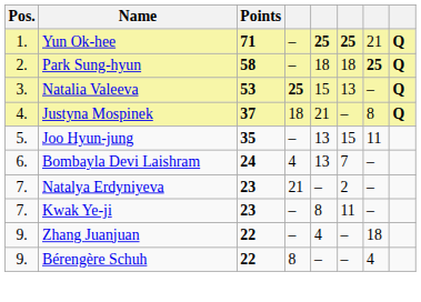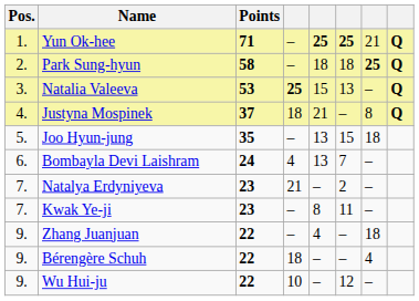 <table class="wikitable">
 <tr>
 <th width=10px>Pos.</th>
 <th width=200px>Name</th>
 <th width=20px>Points</th>
 <th width=20px></th>
 <th width=20px></th>
 <th width=20px></th>
 <th width=20px></th>
 <th width=20px></th>
 </tr>
 <tr style="background:#f7f6a8;">
 <td align=center>1.</td>
 <td> <a href='#'>Yun Ok-hee</a></td>
 <td><strong>71</strong></td>
 <td>–</td>
 <td><strong>25</strong></td>
 <td><strong>25</strong></td>
 <td>21</td>
 <td><strong>Q</strong></td>
 </tr>
 <tr style="background:#f7f6a8;">
 <td align=center>2.</td>
 <td> <a href='#'>Park Sung-hyun</a></td>
 <td><strong>58</strong></td>
 <td>–</td>
 <td>18</td>
 <td>18</td>
 <td><strong>25</strong></td>
 <td><strong>Q</strong></td>
 </tr>
 <tr style="background:#f7f6a8;">
 <td align=center>3.</td>
 <td> <a href='#'>Natalia Valeeva</a></td>
 <td><strong>53</strong></td>
 <td><strong>25</strong></td>
 <td>15</td>
 <td>13</td>
 <td>–</td>
 <td><strong>Q</strong></td>
 </tr>
 <tr style="background:#f7f6a8;">
 <td align=center>4.</td>
 <td> <a href='#'>Justyna Mospinek</a></td>
 <td><strong>37</strong></td>
 <td>18</td>
 <td>21</td>
 <td>–</td>
 <td>8</td>
 <td><strong>Q</strong></td>
 </tr>
 <tr>
 <td align=center>5.</td>
 <td> <a href='#'>Joo Hyun-jung</a></td>
 <td><strong>35</strong></td>
 <td>–</td>
 <td>13</td>
 <td>15</td>
-<td>11</td>
+<td>18</td>
 <td></td>
 </tr>
 <tr>
 <td align=center>6.</td>
 <td> <a href='#'>Bombayla Devi Laishram</a></td>
 <td><strong>24</strong></td>
 <td>4</td>
 <td>13</td>
 <td>7</td>
 <td>–</td>
 <td></td>
 </tr>
 <tr>
 <td align=center>7.</td>
 <td> <a href='#'>Natalya Erdyniyeva</a></td>
 <td><strong>23</strong></td>
 <td>21</td>
 <td>–</td>
 <td>2</td>
 <td>–</td>
 <td></td>
 </tr>
 <tr>
 <td align=center>7.</td>
 <td> <a href='#'>Kwak Ye-ji</a></td>
 <td><strong>23</strong></td>
 <td>–</td>
 <td>8</td>
 <td>11</td>
 <td>–</td>
 <td></td>
 </tr>
 <tr>
 <td align=center>9.</td>
 <td> <a href='#'>Zhang Juanjuan</a></td>
 <td><strong>22</strong></td>
 <td>–</td>
 <td>4</td>
 <td>–</td>
 <td>18</td>
 <td></td>
 </tr>
 <tr>
 <td align=center>9.</td>
 <td> <a href='#'>Bérengère Schuh</a></td>
 <td><strong>22</strong></td>
-<td>8</td>
+<td>18</td>
 <td>–</td>
 <td>–</td>
 <td>4</td>
 <td></td>
 </tr>
+<tr>
+<td align=center>9.</td>
+<td> <a href='#'>Wu Hui-ju</a></td>
+<td><strong>22</strong></td>
+<td>10</td>
+<td>–</td>
+<td>12</td>
+<td>–</td>
+<td></td>
+</tr>
 </table>
